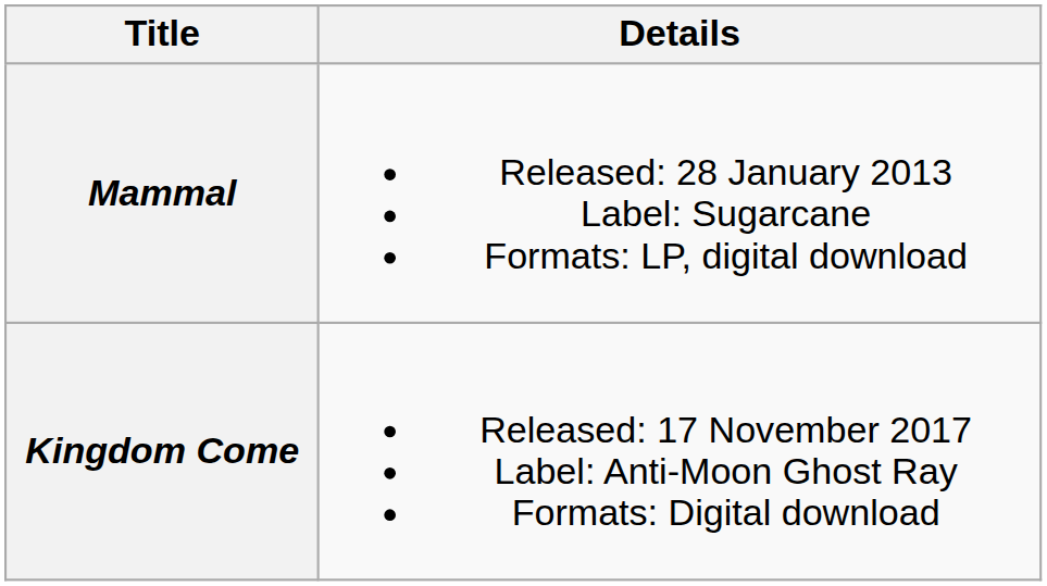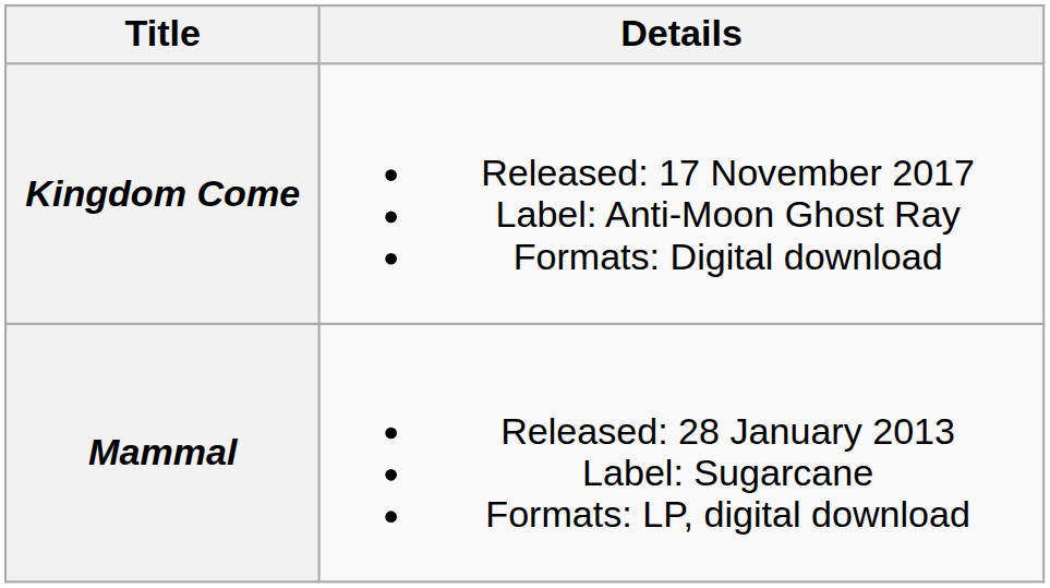 <table class="wikitable plainrowheaders" style="text-align:center">
 <tr>
 <th scope="col" style="width:8em;">Title</th>
 <th scope="col" style="width:19em;">Details</th>
 </tr>
 <tr>
+<th scope="row"><em>Kingdom Come</em></th>
+<td><br><ul><li>Released: 17 November 2017</li><li>Label: Anti-Moon Ghost Ray</li><li>Formats: Digital download</li></ul></td>
+</tr>
+<tr>
 <th scope="row"><em>Mammal</em></th>
 <td><br><ul><li>Released: 28 January 2013</li><li>Label: Sugarcane</li><li>Formats: LP, digital download</li></ul></td>
 </tr>
-<tr>
-<th scope="row"><em>Kingdom Come</em></th>
-<td><br><ul><li>Released: 17 November 2017</li><li>Label: Anti-Moon Ghost Ray</li><li>Formats: Digital download</li></ul></td>
-</tr>
 </table>
